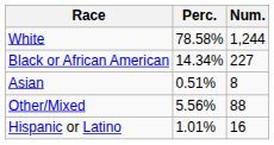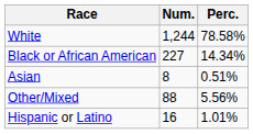 <table class="wikitable">
 <tr>
 <th>Race</th>
+<th>Num.</th>
 <th>Perc.</th>
-<th>Num.</th>
 </tr>
 <tr>
 <td><a href='#'>White</a></td>
+<td>1,244</td>
 <td>78.58%</td>
-<td>1,244</td>
 </tr>
 <tr>
 <td><a href='#'>Black or African American</a></td>
+<td>227</td>
 <td>14.34%</td>
-<td>227</td>
 </tr>
 <tr>
 <td><a href='#'>Asian</a></td>
+<td>8</td>
 <td>0.51%</td>
-<td>8</td>
 </tr>
 <tr>
 <td><a href='#'>Other/Mixed</a></td>
+<td>88</td>
 <td>5.56%</td>
-<td>88</td>
 </tr>
 <tr>
 <td><a href='#'>Hispanic</a> or <a href='#'>Latino</a></td>
+<td>16</td>
 <td>1.01%</td>
-<td>16</td>
 </tr>
 </table>
